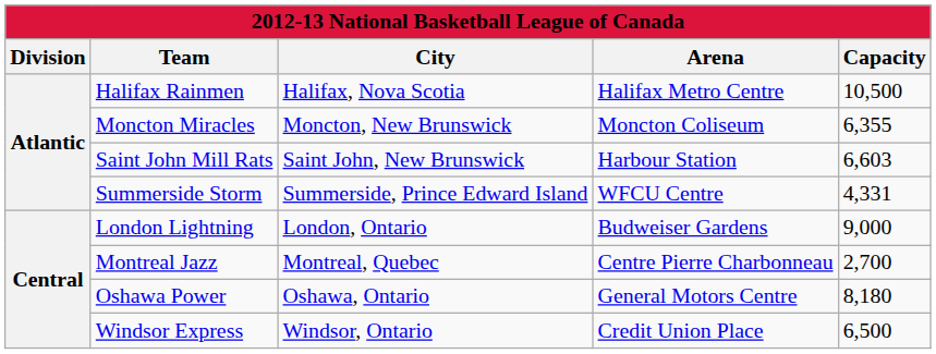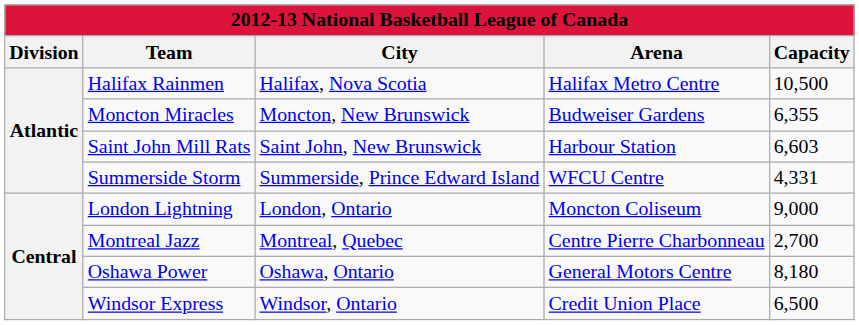 <table class="wikitable" style="width:auto">
 <tr>
 <td bgcolor="#DC143C" align="center" colspan="6"><strong><span>2012-13 National Basketball League of Canada</span></strong></td>
 </tr>
 <tr>
 <th>Division</th>
 <th>Team</th>
 <th>City</th>
 <th>Arena</th>
 <th>Capacity</th>
 </tr>
 <tr>
 <th rowspan="4">Atlantic</th>
 <td><a href='#'>Halifax Rainmen</a></td>
 <td><a href='#'>Halifax</a>, <a href='#'>Nova Scotia</a></td>
 <td><a href='#'>Halifax Metro Centre</a></td>
 <td>10,500</td>
 </tr>
 <tr>
 <td><a href='#'>Moncton Miracles</a></td>
 <td><a href='#'>Moncton</a>, <a href='#'>New Brunswick</a></td>
-<td><a href='#'>Moncton Coliseum</a></td>
+<td><a href='#'>Budweiser Gardens</a></td>
 <td>6,355</td>
 </tr>
 <tr>
 <td><a href='#'>Saint John Mill Rats</a></td>
 <td><a href='#'>Saint John</a>, <a href='#'>New Brunswick</a></td>
 <td><a href='#'>Harbour Station</a></td>
 <td>6,603</td>
 </tr>
 <tr>
 <td><a href='#'>Summerside Storm</a></td>
 <td><a href='#'>Summerside</a>, <a href='#'>Prince Edward Island</a></td>
 <td><a href='#'>WFCU Centre</a></td>
 <td>4,331</td>
 </tr>
 <tr>
 <th rowspan="4">Central</th>
 <td><a href='#'>London Lightning</a></td>
 <td><a href='#'>London</a>, <a href='#'>Ontario</a></td>
-<td><a href='#'>Budweiser Gardens</a></td>
+<td><a href='#'>Moncton Coliseum</a></td>
 <td>9,000</td>
 </tr>
 <tr>
 <td><a href='#'>Montreal Jazz</a></td>
 <td><a href='#'>Montreal</a>, <a href='#'>Quebec</a></td>
 <td><a href='#'>Centre Pierre Charbonneau</a></td>
 <td>2,700</td>
 </tr>
 <tr>
 <td><a href='#'>Oshawa Power</a></td>
 <td><a href='#'>Oshawa</a>, <a href='#'>Ontario</a></td>
 <td><a href='#'>General Motors Centre</a></td>
 <td>8,180</td>
 </tr>
 <tr>
 <td><a href='#'>Windsor Express</a></td>
 <td><a href='#'>Windsor</a>, <a href='#'>Ontario</a></td>
 <td><a href='#'>Credit Union Place</a></td>
 <td>6,500</td>
 </tr>
 </table>
